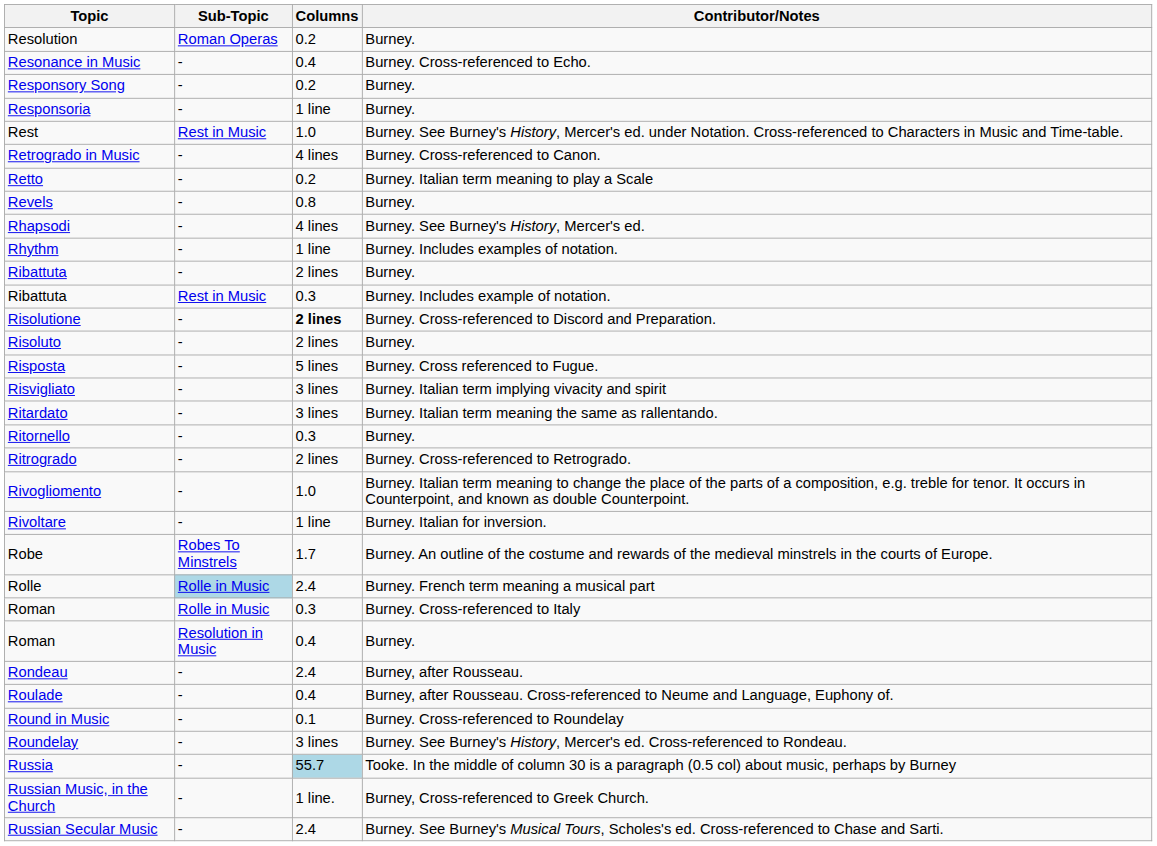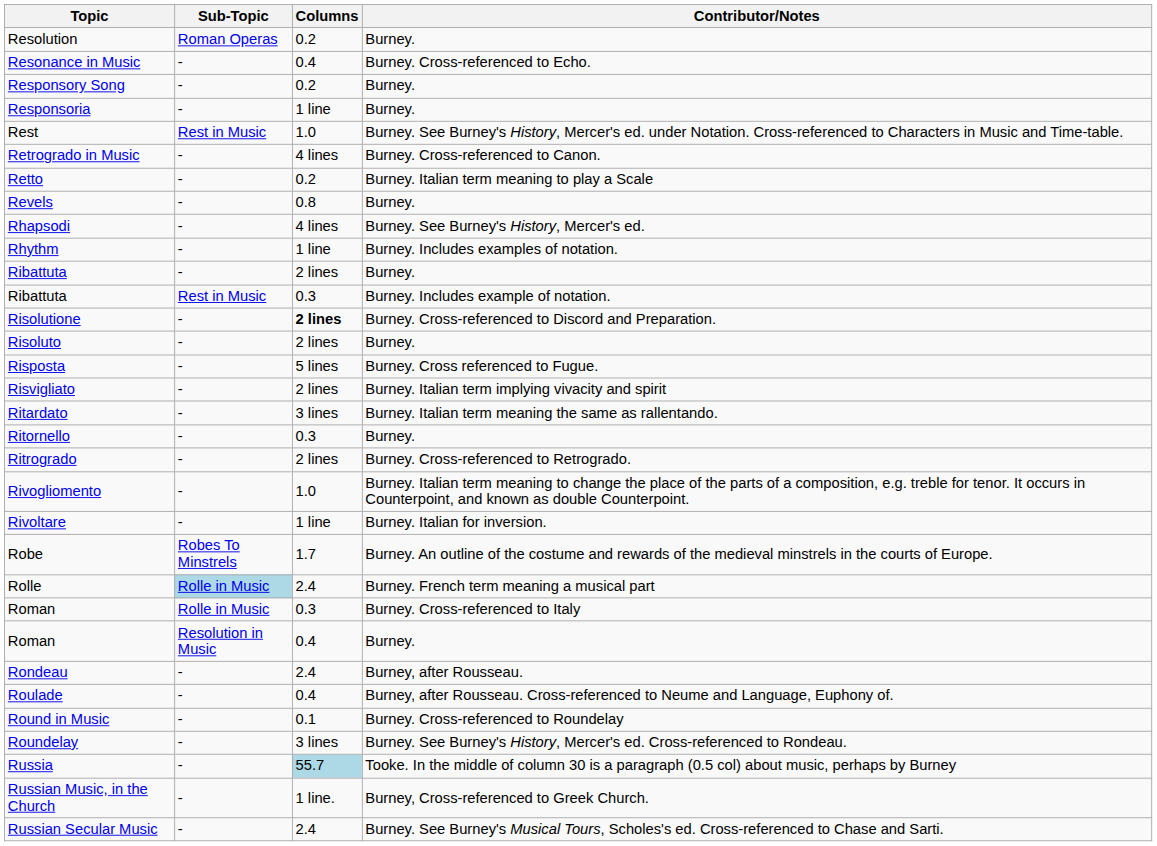 <table class="wikitable">
 <tr>
 <th>Topic</th>
 <th>Sub-Topic</th>
 <th>Columns</th>
 <th>Contributor/Notes</th>
 </tr>
 <tr>
 <td>Resolution</td>
 <td><a href='#'>Roman Operas</a></td>
 <td>0.2</td>
 <td>Burney.</td>
 </tr>
 <tr>
 <td><a href='#'>Resonance in Music</a></td>
 <td>-</td>
 <td>0.4</td>
 <td>Burney. Cross-referenced to Echo.</td>
 </tr>
 <tr>
 <td><a href='#'>Responsory Song</a></td>
 <td>-</td>
 <td>0.2</td>
 <td>Burney.</td>
 </tr>
 <tr>
 <td><a href='#'>Responsoria</a></td>
 <td>-</td>
 <td>1 line</td>
 <td>Burney.</td>
 </tr>
 <tr>
 <td>Rest</td>
 <td><a href='#'>Rest in Music</a></td>
 <td>1.0</td>
 <td>Burney. See Burney's <em>History</em>, Mercer's ed. under Notation. Cross-referenced to Characters in Music and Time-table.</td>
 </tr>
 <tr>
 <td><a href='#'>Retrogrado in Music</a></td>
 <td>-</td>
 <td>4 lines</td>
 <td>Burney. Cross-referenced to Canon.</td>
 </tr>
 <tr>
 <td><a href='#'>Retto</a></td>
 <td>-</td>
 <td>0.2</td>
 <td>Burney. Italian term meaning to play a Scale</td>
 </tr>
 <tr>
 <td><a href='#'>Revels</a></td>
 <td>-</td>
 <td>0.8</td>
 <td>Burney.</td>
 </tr>
 <tr>
 <td><a href='#'>Rhapsodi</a></td>
 <td>-</td>
 <td>4 lines</td>
 <td>Burney. See Burney's <em>History</em>, Mercer's ed.</td>
 </tr>
 <tr>
 <td><a href='#'>Rhythm</a></td>
 <td>-</td>
 <td>1 line</td>
 <td>Burney. Includes examples of notation.</td>
 </tr>
 <tr>
 <td><a href='#'>Ribattuta</a></td>
 <td>-</td>
 <td>2 lines</td>
 <td>Burney.</td>
 </tr>
 <tr>
 <td>Ribattuta</td>
 <td><a href='#'>Rest in Music</a></td>
 <td>0.3</td>
 <td>Burney. Includes example of notation.</td>
 </tr>
 <tr>
 <td><a href='#'>Risolutione</a></td>
 <td>-</td>
 <td><strong>2 lines</strong></td>
 <td>Burney. Cross-referenced to Discord and Preparation.</td>
 </tr>
 <tr>
 <td><a href='#'>Risoluto</a></td>
 <td>-</td>
 <td>2 lines</td>
 <td>Burney.</td>
 </tr>
 <tr>
 <td><a href='#'>Risposta</a></td>
 <td>-</td>
 <td>5 lines</td>
 <td>Burney. Cross referenced to Fugue.</td>
 </tr>
 <tr>
 <td><a href='#'>Risvigliato</a></td>
 <td>-</td>
-<td>3 lines</td>
+<td>2 lines</td>
 <td>Burney. Italian term implying vivacity and spirit</td>
 </tr>
 <tr>
 <td><a href='#'>Ritardato</a></td>
 <td>-</td>
 <td>3 lines</td>
 <td>Burney. Italian term meaning the same as rallentando.</td>
 </tr>
 <tr>
 <td><a href='#'>Ritornello</a></td>
 <td>-</td>
 <td>0.3</td>
 <td>Burney.</td>
 </tr>
 <tr>
 <td><a href='#'>Ritrogrado</a></td>
 <td>-</td>
 <td>2 lines</td>
 <td>Burney. Cross-referenced to Retrogrado.</td>
 </tr>
 <tr>
 <td><a href='#'>Rivogliomento</a></td>
 <td>-</td>
 <td>1.0</td>
 <td>Burney. Italian term meaning to change the place of the parts of a composition, e.g. treble for tenor. It occurs in Counterpoint, and known as double Counterpoint.</td>
 </tr>
 <tr>
 <td><a href='#'>Rivoltare</a></td>
 <td>-</td>
 <td>1 line</td>
 <td>Burney. Italian for inversion.</td>
 </tr>
 <tr>
 <td>Robe</td>
 <td><a href='#'>Robes To Minstrels</a></td>
 <td>1.7</td>
 <td>Burney. An outline of the costume and rewards of the medieval minstrels in the courts of Europe.</td>
 </tr>
 <tr>
 <td>Rolle</td>
 <td style="background: lightblue;"><a href='#'>Rolle in Music</a></td>
 <td>2.4</td>
 <td>Burney. French term meaning a musical part</td>
 </tr>
 <tr>
 <td>Roman</td>
 <td><a href='#'>Rolle in Music</a></td>
 <td>0.3</td>
 <td>Burney. Cross-referenced to Italy</td>
 </tr>
 <tr>
 <td>Roman</td>
 <td><a href='#'>Resolution in Music</a></td>
 <td>0.4</td>
 <td>Burney.</td>
 </tr>
 <tr>
 <td><a href='#'>Rondeau</a></td>
 <td>-</td>
 <td>2.4</td>
 <td>Burney, after Rousseau.</td>
 </tr>
 <tr>
 <td><a href='#'>Roulade</a></td>
 <td>-</td>
 <td>0.4</td>
 <td>Burney, after Rousseau. Cross-referenced to Neume and Language, Euphony of.</td>
 </tr>
 <tr>
 <td><a href='#'>Round in Music</a></td>
 <td>-</td>
 <td>0.1</td>
 <td>Burney. Cross-referenced to Roundelay</td>
 </tr>
 <tr>
 <td><a href='#'>Roundelay</a></td>
 <td>-</td>
 <td>3 lines</td>
 <td>Burney. See Burney's <em>History</em>, Mercer's ed. Cross-referenced to Rondeau.</td>
 </tr>
 <tr>
 <td><a href='#'>Russia</a></td>
 <td>-</td>
 <td style="background: lightblue;">55.7</td>
 <td>Tooke. In the middle of column 30 is a paragraph (0.5 col) about music, perhaps by Burney</td>
 </tr>
 <tr>
 <td><a href='#'>Russian Music, in the Church</a></td>
 <td>-</td>
 <td>1 line.</td>
 <td>Burney, Cross-referenced to Greek Church.</td>
 </tr>
 <tr>
 <td><a href='#'>Russian Secular Music</a></td>
 <td>-</td>
 <td>2.4</td>
 <td>Burney. See Burney's <em>Musical Tours</em>, Scholes's ed. Cross-referenced to Chase and Sarti.</td>
 </tr>
 </table>
